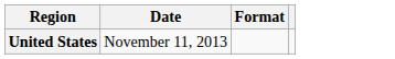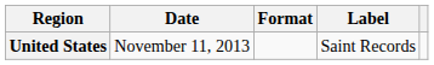 <table class="wikitable plainrowheaders">
 <tr>
 <th scope="col">Region</th>
 <th scope="col">Date</th>
 <th scope="col">Format</th>
+<th scope="col">Label</th>
 <th scope="col"></th>
 </tr>
 <tr>
 <th scope="row">United States</th>
 <td>November 11, 2013</td>
 <td></td>
+<td>Saint Records</td>
 <td align="center"></td>
 </tr>
 </table>
